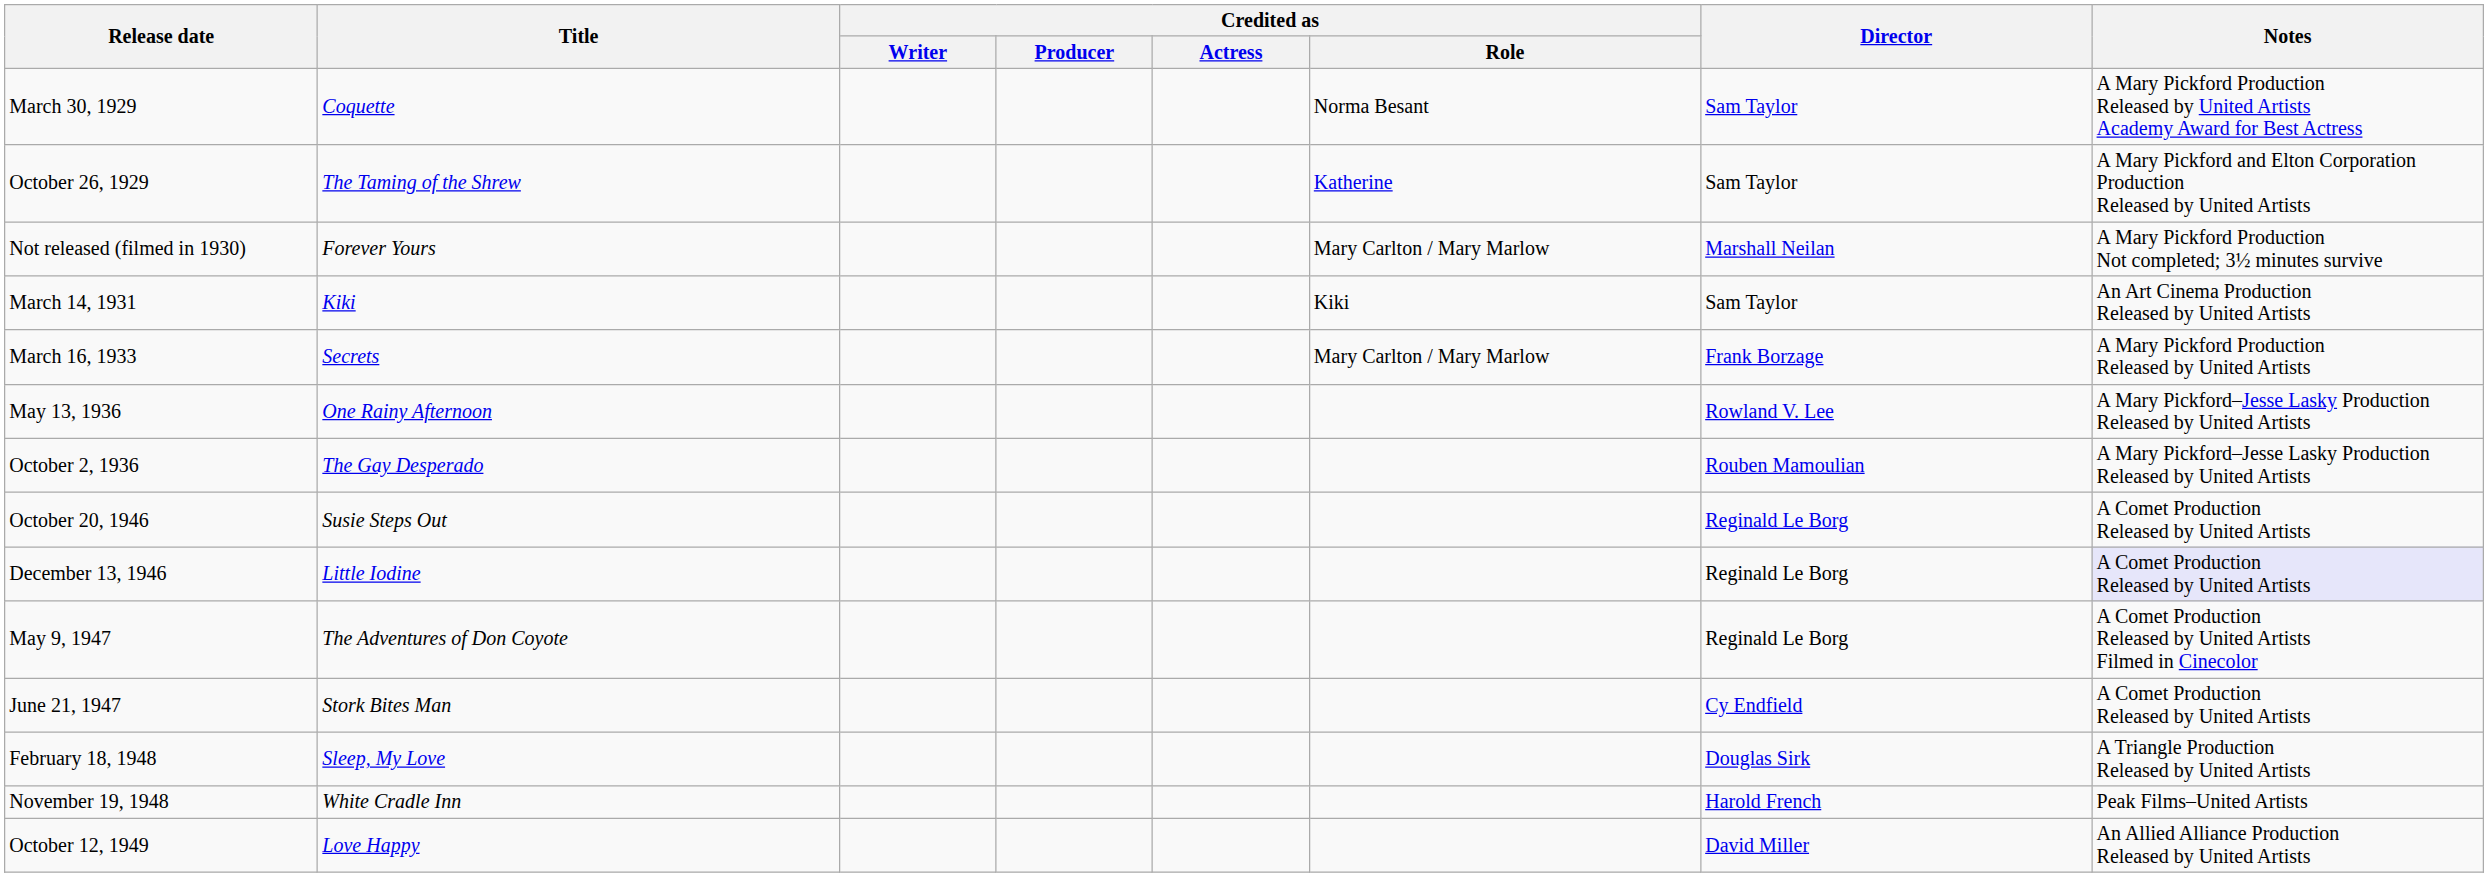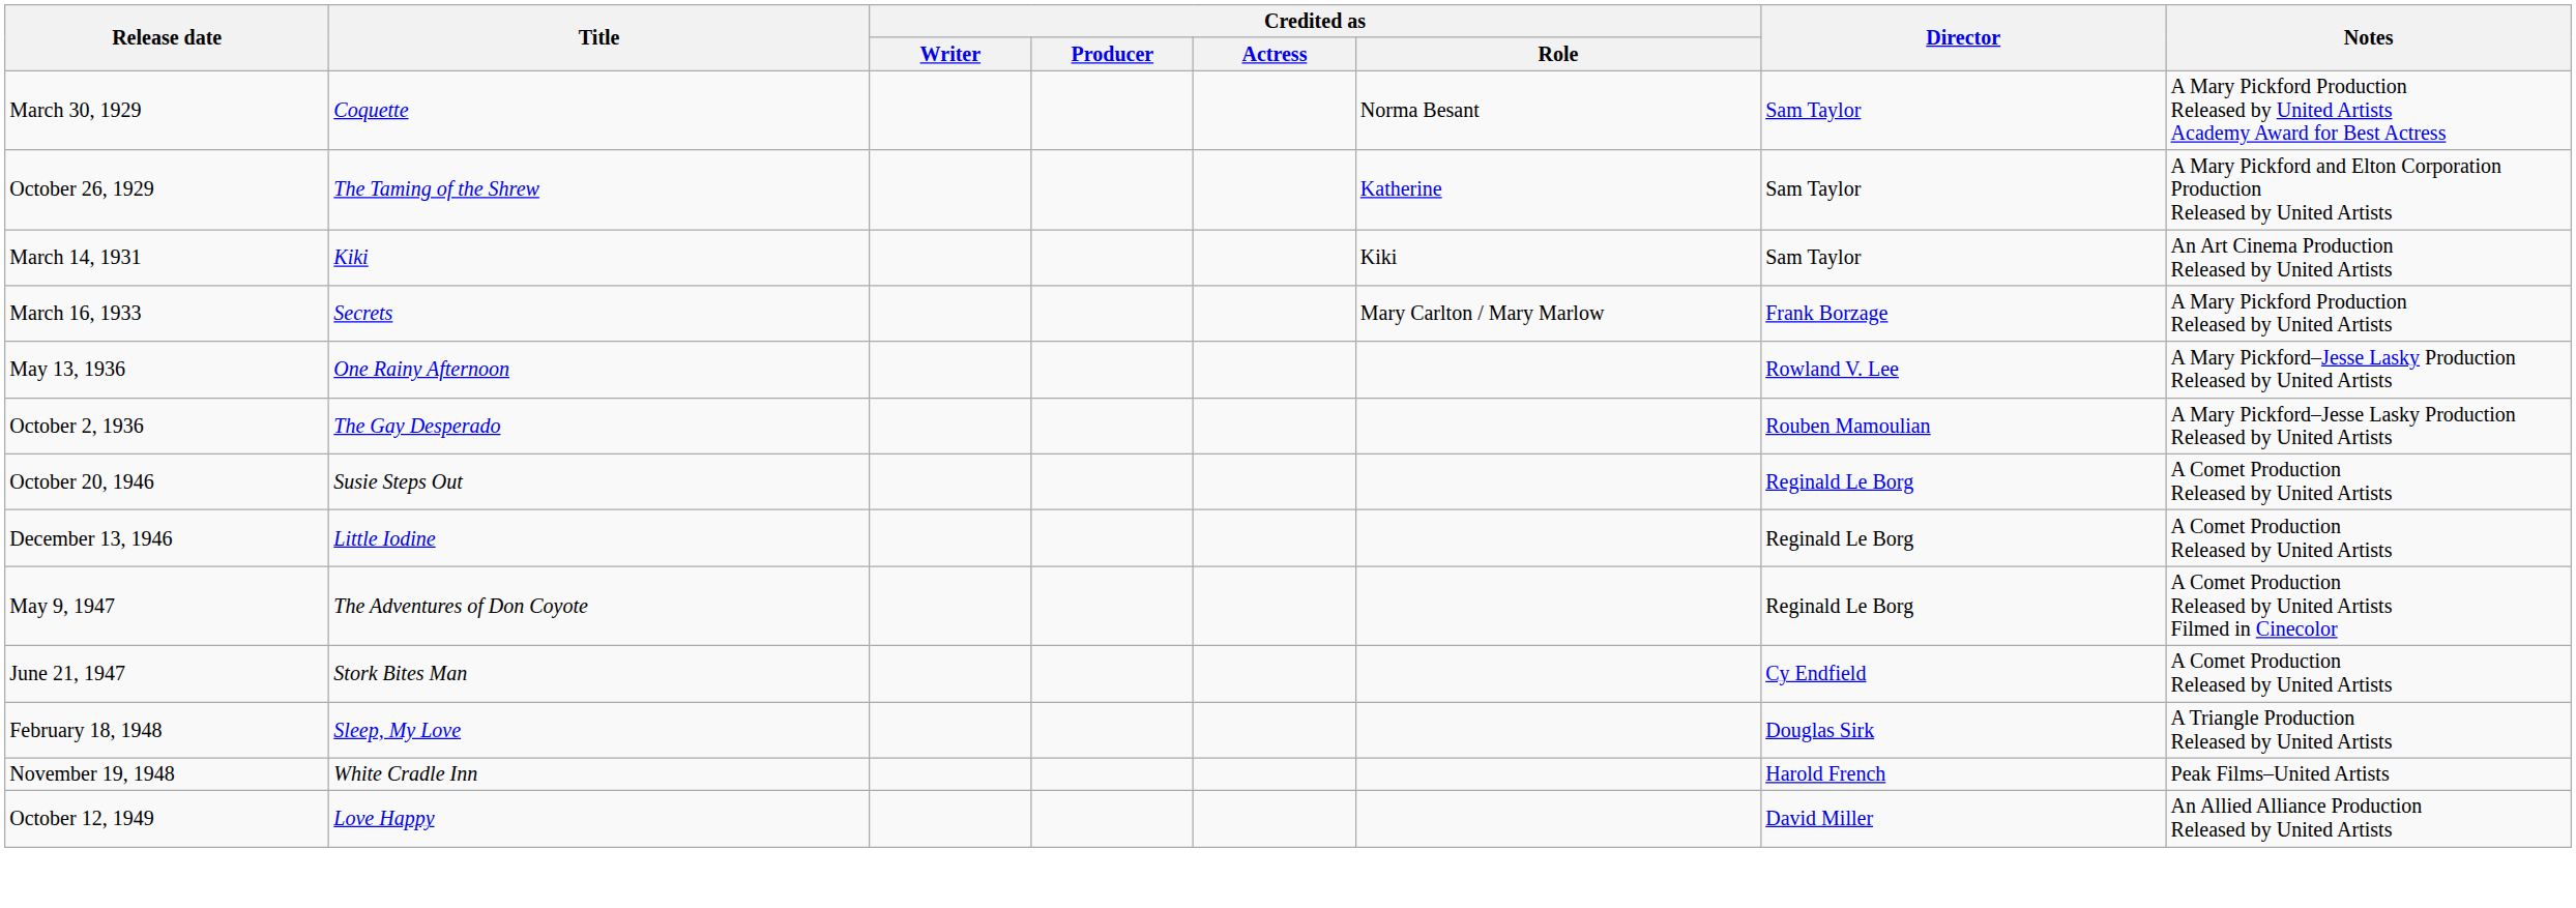 <table class="wikitable sortable sticky-header-multi" style="width: 100%; margin-right: 0;">
 <tr>
 <th scope="col" width="12%" rowspan="2">Release date</th>
 <th scope="col" width="20%" rowspan="2">Title</th>
 <th scope="col" colspan="4">Credited as</th>
 <th scope="col" width="15%" rowspan="2"><a href='#'>Director</a></th>
 <th scope="col" width="15%" rowspan="2">Notes</th>
 </tr>
 <tr>
 <th width="6%"><a href='#'>Writer</a></th>
 <th width="6%"><a href='#'>Producer</a></th>
 <th width="6%"><a href='#'>Actress</a></th>
 <th width="15%">Role</th>
 </tr>
 <tr>
 <td>March 30, 1929</td>
 <td scope="row"><em><a href='#'>Coquette</a></em></td>
 <td></td>
 <td></td>
 <td></td>
 <td>Norma Besant</td>
 <td><a href='#'>Sam Taylor</a></td>
 <td>A Mary Pickford Production<br>Released by <a href='#'>United Artists</a><br><a href='#'>Academy Award for Best Actress</a></td>
 </tr>
 <tr>
 <td>October 26, 1929</td>
 <td scope="row" data-sort-value="Taming of the Shrew, The"><em><a href='#'>The Taming of the Shrew</a></em></td>
 <td></td>
 <td></td>
 <td></td>
 <td><a href='#'>Katherine</a></td>
 <td>Sam Taylor</td>
 <td>A Mary Pickford and Elton Corporation Production<br>Released by United Artists</td>
-</tr>
-<tr>
-<td>Not released (filmed in 1930)</td>
-<td scope="row"><em>Forever Yours</em></td>
-<td></td>
-<td></td>
-<td></td>
-<td>Mary Carlton / Mary Marlow</td>
-<td><a href='#'>Marshall Neilan</a></td>
-<td>A Mary Pickford Production<br>Not completed; 3½ minutes survive</td>
 </tr>
 <tr>
 <td>March 14, 1931</td>
 <td scope="row"><em><a href='#'>Kiki</a></em></td>
 <td></td>
 <td align=center bgcolor=></td>
 <td></td>
 <td>Kiki</td>
 <td>Sam Taylor</td>
 <td>An Art Cinema Production<br>Released by United Artists</td>
 </tr>
 <tr>
 <td>March 16, 1933</td>
 <td scope="row"><em><a href='#'>Secrets</a></em></td>
 <td></td>
 <td></td>
 <td></td>
 <td>Mary Carlton / Mary Marlow</td>
 <td><a href='#'>Frank Borzage</a></td>
 <td>A Mary Pickford Production<br>Released by United Artists</td>
 </tr>
 <tr>
 <td>May 13, 1936</td>
 <td scope="row"><em><a href='#'>One Rainy Afternoon</a></em></td>
 <td></td>
 <td></td>
 <td></td>
 <td></td>
 <td><a href='#'>Rowland V. Lee</a></td>
 <td>A Mary Pickford–<a href='#'>Jesse Lasky</a> Production<br>Released by United Artists</td>
 </tr>
 <tr>
 <td>October 2, 1936</td>
 <td scope="row" data-sort-value="Gay Desperado, The"><em><a href='#'>The Gay Desperado</a></em></td>
 <td></td>
 <td></td>
 <td></td>
 <td></td>
 <td><a href='#'>Rouben Mamoulian</a></td>
 <td>A Mary Pickford–Jesse Lasky Production<br>Released by United Artists</td>
 </tr>
 <tr>
 <td>October 20, 1946</td>
 <td scope="row"><em>Susie Steps Out</em></td>
 <td></td>
 <td></td>
 <td></td>
 <td></td>
 <td><a href='#'>Reginald Le Borg</a></td>
 <td>A Comet Production<br>Released by United Artists</td>
 </tr>
 <tr>
 <td>December 13, 1946</td>
 <td scope="row"><em><a href='#'>Little Iodine</a></em></td>
 <td></td>
 <td></td>
 <td></td>
 <td></td>
 <td>Reginald Le Borg</td>
-<td style="background: lavender;">A Comet Production<br>Released by United Artists</td>
+<td>A Comet Production<br>Released by United Artists</td>
 </tr>
 <tr>
 <td>May 9, 1947</td>
 <td scope="row" data-sort-value="Adventures of Don Coyote, The"><em>The Adventures of Don Coyote</em></td>
 <td></td>
 <td></td>
 <td></td>
 <td></td>
 <td>Reginald Le Borg</td>
 <td>A Comet Production<br>Released by United Artists<br>Filmed in <a href='#'>Cinecolor</a></td>
 </tr>
 <tr>
 <td>June 21, 1947</td>
 <td scope="row"><em>Stork Bites Man</em></td>
 <td></td>
 <td></td>
 <td></td>
 <td></td>
 <td><a href='#'>Cy Endfield</a></td>
 <td>A Comet Production<br>Released by United Artists</td>
 </tr>
 <tr>
 <td>February 18, 1948</td>
 <td scope="row"><em><a href='#'>Sleep, My Love</a></em></td>
 <td></td>
 <td></td>
 <td></td>
 <td></td>
 <td><a href='#'>Douglas Sirk</a></td>
 <td>A Triangle Production<br>Released by United Artists</td>
 </tr>
 <tr>
 <td>November 19, 1948</td>
 <td scope="row"><em>White Cradle Inn</em></td>
 <td></td>
 <td></td>
 <td></td>
 <td></td>
 <td><a href='#'>Harold French</a></td>
 <td>Peak Films–United Artists</td>
 </tr>
 <tr>
 <td>October 12, 1949</td>
 <td scope="row"><em><a href='#'>Love Happy</a></em></td>
 <td></td>
 <td></td>
 <td></td>
 <td></td>
 <td><a href='#'>David Miller</a></td>
 <td>An Allied Alliance Production<br>Released by United Artists</td>
 </tr>
 </table>
